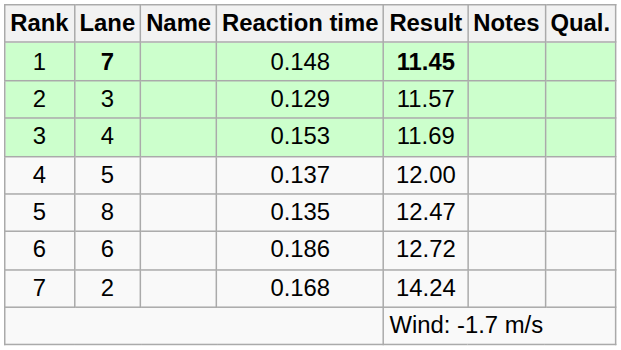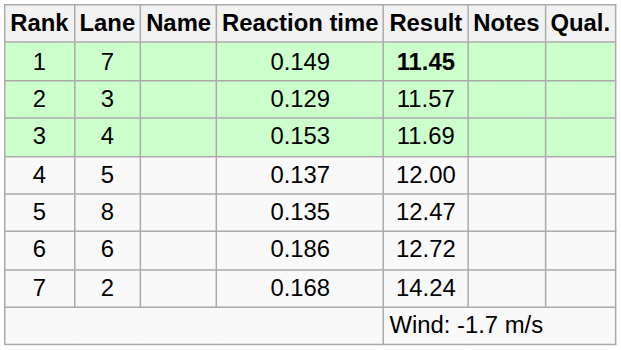 <table class="wikitable sortable" style="text-align:center">
 <tr>
 <th>Rank</th>
 <th>Lane</th>
 <th>Name</th>
 <th>Reaction time</th>
 <th>Result</th>
 <th>Notes</th>
 <th>Qual.</th>
 </tr>
 <tr bgcolor=ccffcc>
 <td>1</td>
-<td><strong>7</strong></td>
+<td>7</td>
 <td align="left"></td>
-<td>0.148</td>
+<td>0.149</td>
 <td><strong>11.45</strong></td>
 <td></td>
 <td></td>
 </tr>
 <tr bgcolor=ccffcc>
 <td>2</td>
 <td>3</td>
 <td align="left"></td>
 <td>0.129</td>
 <td>11.57</td>
 <td></td>
 <td></td>
 </tr>
 <tr bgcolor=ccffcc>
 <td>3</td>
 <td>4</td>
 <td align="left"></td>
 <td>0.153</td>
 <td>11.69</td>
 <td></td>
 <td></td>
 </tr>
 <tr>
 <td>4</td>
 <td>5</td>
 <td align="left"></td>
 <td>0.137</td>
 <td>12.00</td>
 <td></td>
 <td></td>
 </tr>
 <tr>
 <td>5</td>
 <td>8</td>
 <td align="left"></td>
 <td>0.135</td>
 <td>12.47</td>
 <td></td>
 <td></td>
 </tr>
 <tr>
 <td>6</td>
 <td>6</td>
 <td align="left"></td>
 <td>0.186</td>
 <td>12.72</td>
 <td></td>
 <td></td>
 </tr>
 <tr>
 <td>7</td>
 <td>2</td>
 <td align="left"></td>
 <td>0.168</td>
 <td>14.24</td>
 <td></td>
 <td></td>
 </tr>
 <tr class="sortbottom">
 <td colspan=4></td>
 <td colspan="3" style="text-align:left;">Wind: -1.7 m/s</td>
 </tr>
 </table>
